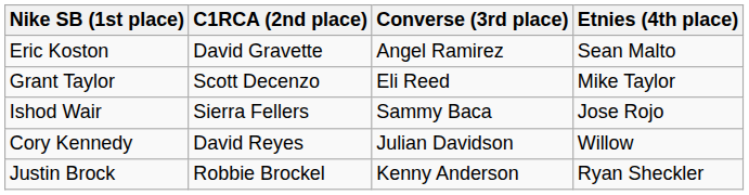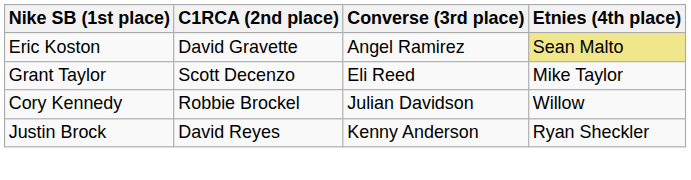 <table class="wikitable">
 <tr>
 <th>Nike SB (1st place)</th>
 <th>C1RCA (2nd place)</th>
 <th>Converse (3rd place)</th>
 <th>Etnies (4th place)</th>
 </tr>
 <tr>
 <td>Eric Koston</td>
 <td>David Gravette</td>
 <td>Angel Ramirez</td>
-<td>Sean Malto</td>
+<td style="background: khaki;">Sean Malto</td>
 </tr>
 <tr>
 <td>Grant Taylor</td>
 <td>Scott Decenzo</td>
 <td>Eli Reed</td>
 <td>Mike Taylor</td>
 </tr>
 <tr>
-<td>Ishod Wair</td>
-<td>Sierra Fellers</td>
-<td>Sammy Baca</td>
-<td>Jose Rojo</td>
-</tr>
-<tr>
 <td>Cory Kennedy</td>
-<td>David Reyes</td>
+<td>Robbie Brockel</td>
 <td>Julian Davidson</td>
 <td>Willow</td>
 </tr>
 <tr>
 <td>Justin Brock</td>
-<td>Robbie Brockel</td>
+<td>David Reyes</td>
 <td>Kenny Anderson</td>
 <td>Ryan Sheckler</td>
 </tr>
 </table>
